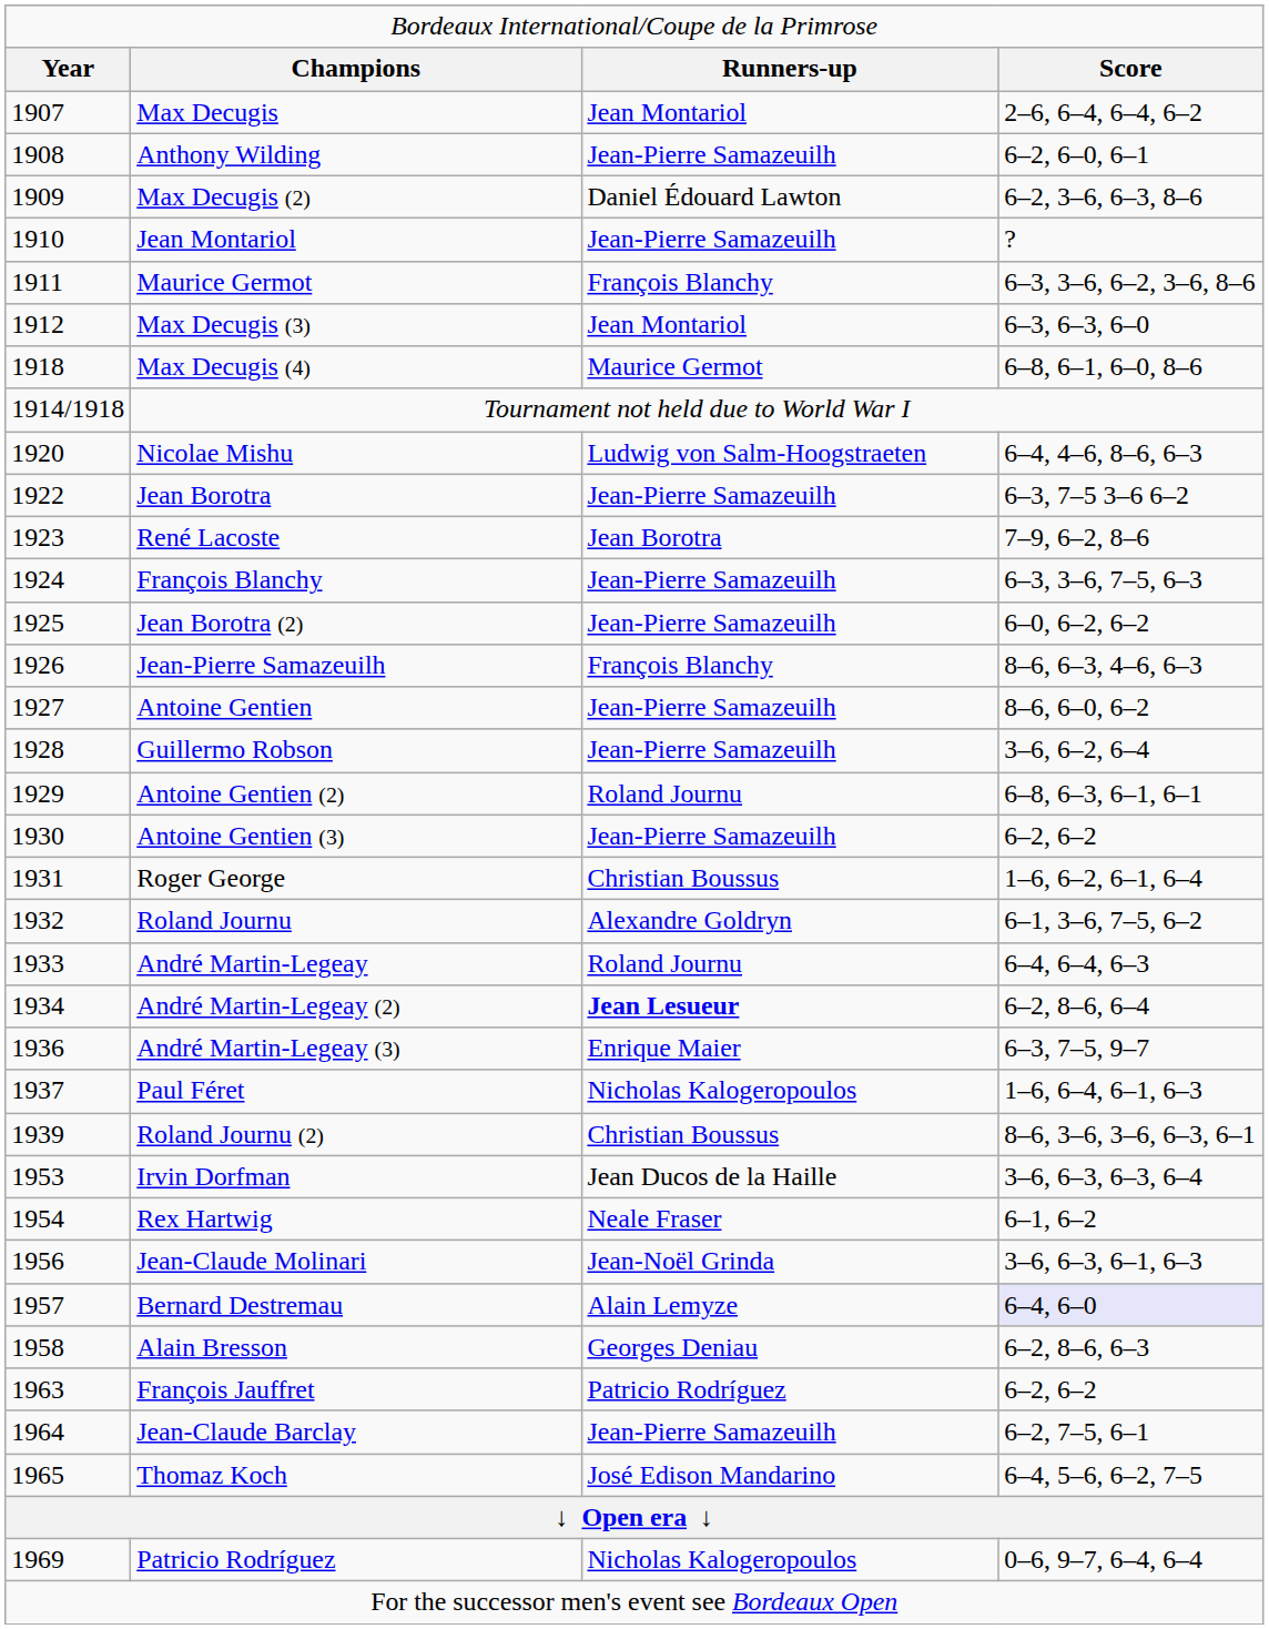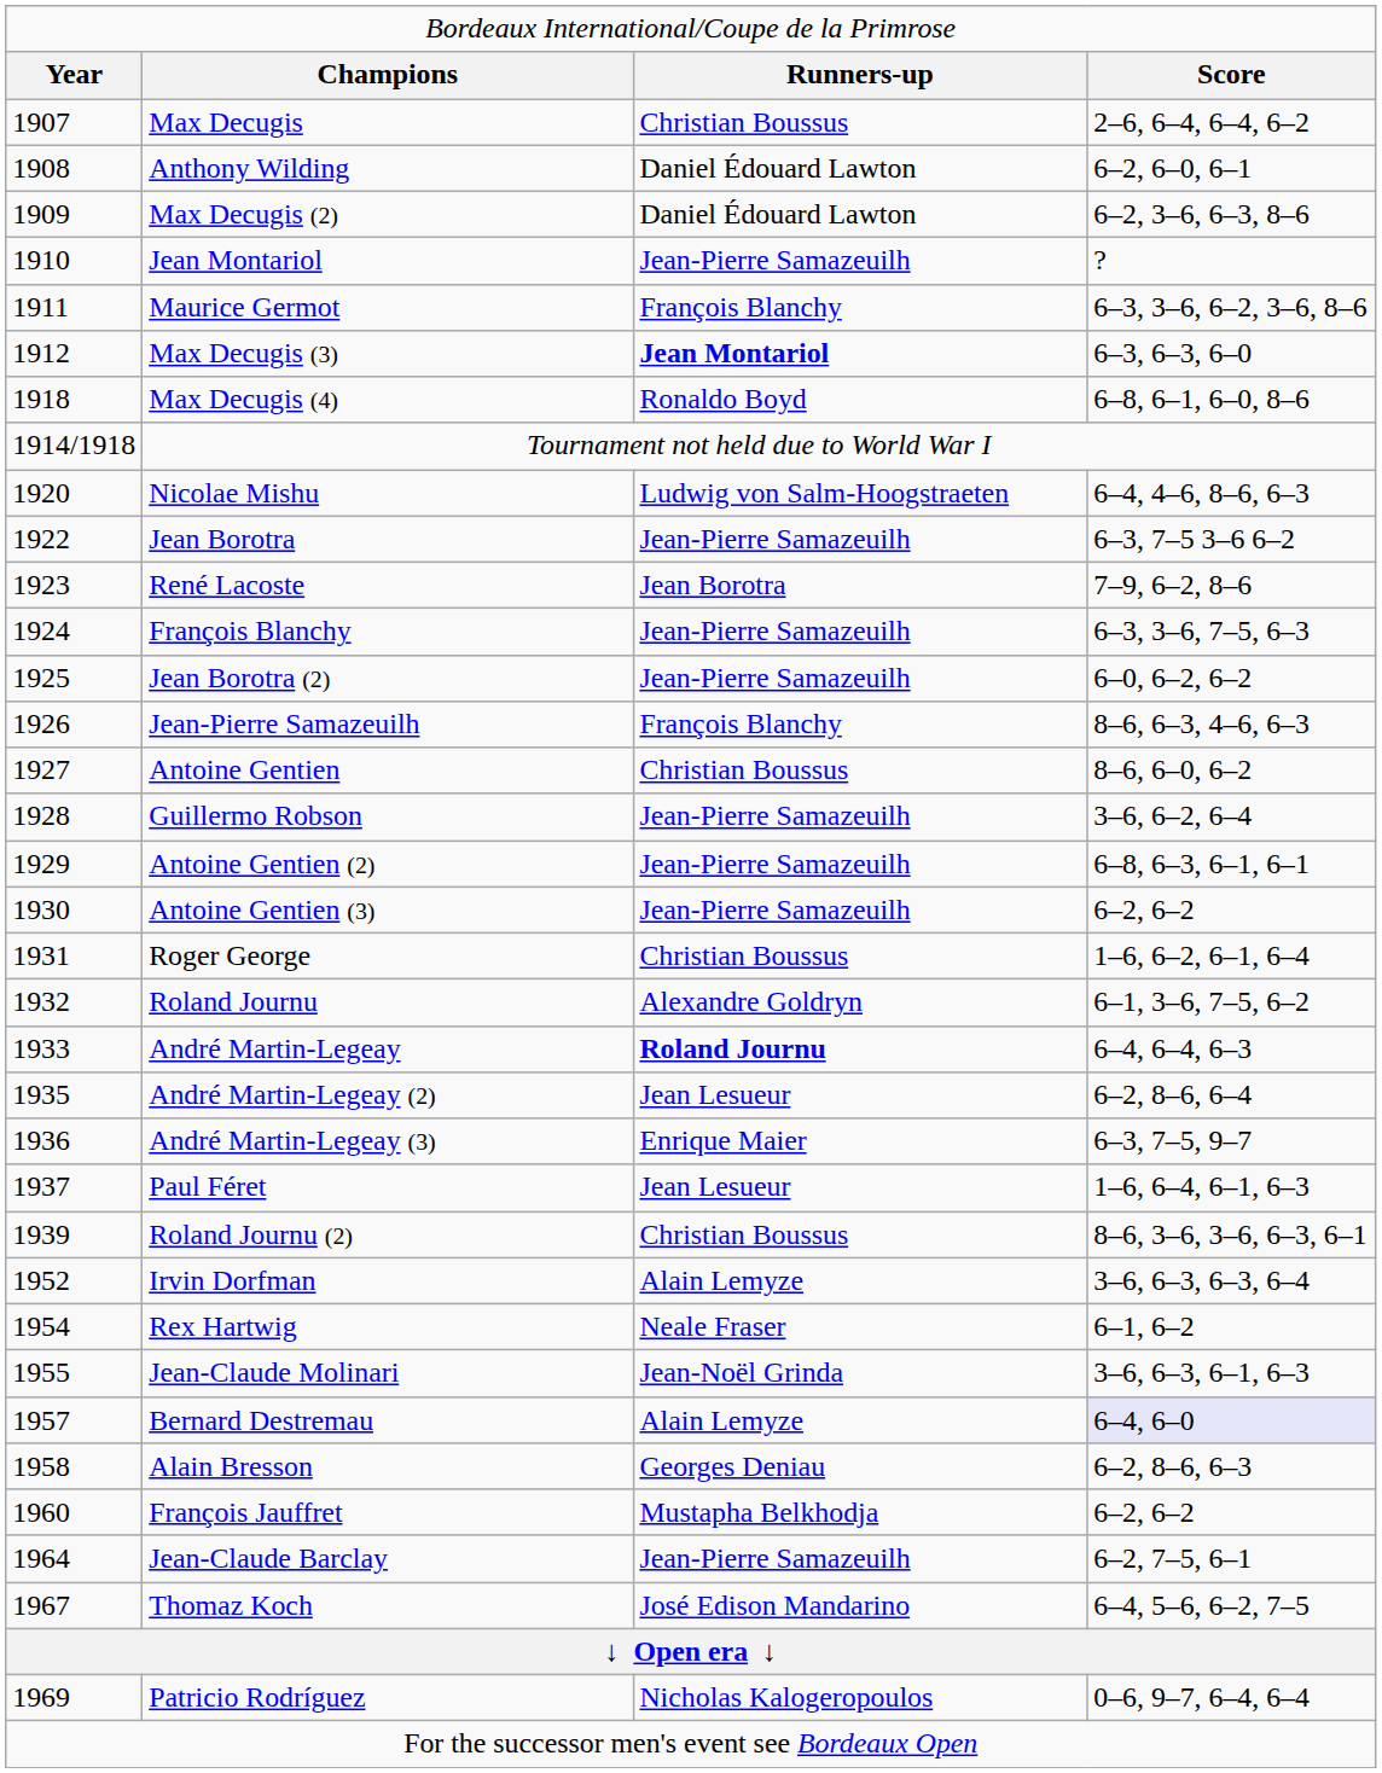 <table class="wikitable" style="font-size:98%;">
 <tr>
 <td colspan=4 align=center><em>Bordeaux International/Coupe de la Primrose</em></td>
 </tr>
 <tr>
 <th style="width:60px;">Year</th>
 <th style="width:260px;">Champions</th>
 <th style="width:240px;">Runners-up</th>
 <th style="width:150px;">Score</th>
 </tr>
 <tr>
 <td>1907</td>
 <td> <a href='#'>Max Decugis</a></td>
-<td> <a href='#'>Jean Montariol</a></td>
+<td> <a href='#'>Christian Boussus</a></td>
 <td>2–6, 6–4, 6–4, 6–2</td>
 </tr>
 <tr>
 <td>1908</td>
 <td> <a href='#'>Anthony Wilding</a></td>
-<td> <a href='#'>Jean-Pierre Samazeuilh</a></td>
+<td> Daniel Édouard Lawton</td>
 <td>6–2, 6–0, 6–1</td>
 </tr>
 <tr>
 <td>1909</td>
 <td> <a href='#'>Max Decugis</a> <small>(2)</small></td>
 <td> Daniel Édouard Lawton</td>
 <td>6–2, 3–6, 6–3, 8–6</td>
 </tr>
 <tr>
 <td>1910</td>
 <td> <a href='#'>Jean Montariol</a></td>
 <td> <a href='#'>Jean-Pierre Samazeuilh</a></td>
 <td>?</td>
 </tr>
 <tr>
 <td>1911</td>
 <td> <a href='#'>Maurice Germot</a></td>
 <td> <a href='#'>François Blanchy</a></td>
 <td>6–3, 3–6, 6–2, 3–6, 8–6</td>
 </tr>
 <tr>
 <td>1912</td>
 <td> <a href='#'>Max Decugis</a> <small>(3)</small></td>
-<td> <a href='#'>Jean Montariol</a></td>
+<td><strong> <a href='#'>Jean Montariol</a></strong></td>
 <td>6–3, 6–3, 6–0</td>
 </tr>
 <tr>
 <td>1918</td>
 <td> <a href='#'>Max Decugis</a> <small>(4)</small></td>
-<td> <a href='#'>Maurice Germot</a></td>
+<td> <a href='#'>Ronaldo Boyd</a></td>
 <td>6–8, 6–1, 6–0, 8–6</td>
 </tr>
 <tr>
 <td>1914/1918</td>
 <td colspan=4 align=center><em>Tournament not held due to World War I</em></td>
 </tr>
 <tr>
 <td>1920</td>
 <td> <a href='#'>Nicolae Mishu</a></td>
 <td> <a href='#'>Ludwig von Salm-Hoogstraeten</a></td>
 <td>6–4, 4–6, 8–6, 6–3</td>
 </tr>
 <tr>
 <td>1922</td>
 <td> <a href='#'>Jean Borotra</a></td>
 <td> <a href='#'>Jean-Pierre Samazeuilh</a></td>
 <td>6–3, 7–5 3–6 6–2</td>
 </tr>
 <tr>
 <td>1923</td>
 <td>  <a href='#'>René Lacoste</a></td>
 <td> <a href='#'>Jean Borotra</a></td>
 <td>7–9, 6–2, 8–6</td>
 </tr>
 <tr>
 <td>1924</td>
 <td> <a href='#'>François Blanchy</a></td>
 <td> <a href='#'>Jean-Pierre Samazeuilh</a></td>
 <td>6–3, 3–6, 7–5, 6–3</td>
 </tr>
 <tr>
 <td>1925</td>
 <td> <a href='#'>Jean Borotra</a> <small>(2)</small></td>
 <td> <a href='#'>Jean-Pierre Samazeuilh</a></td>
 <td>6–0, 6–2, 6–2</td>
 </tr>
 <tr>
 <td>1926</td>
 <td> <a href='#'>Jean-Pierre Samazeuilh</a></td>
 <td> <a href='#'>François Blanchy</a></td>
 <td>8–6, 6–3, 4–6, 6–3</td>
 </tr>
 <tr>
 <td>1927</td>
 <td> <a href='#'>Antoine Gentien</a></td>
-<td> <a href='#'>Jean-Pierre Samazeuilh</a></td>
+<td> <a href='#'>Christian Boussus</a></td>
 <td>8–6, 6–0, 6–2</td>
 </tr>
 <tr>
 <td>1928</td>
 <td> <a href='#'>Guillermo Robson</a></td>
 <td> <a href='#'>Jean-Pierre Samazeuilh</a></td>
 <td>3–6, 6–2, 6–4</td>
 </tr>
 <tr>
 <td>1929</td>
 <td> <a href='#'>Antoine Gentien</a> <small>(2)</small></td>
-<td> <a href='#'>Roland Journu</a></td>
+<td> <a href='#'>Jean-Pierre Samazeuilh</a></td>
 <td>6–8, 6–3, 6–1, 6–1</td>
 </tr>
 <tr>
 <td>1930</td>
 <td> <a href='#'>Antoine Gentien</a> <small>(3)</small></td>
 <td> <a href='#'>Jean-Pierre Samazeuilh</a></td>
 <td>6–2, 6–2</td>
 </tr>
 <tr>
 <td>1931</td>
 <td> Roger George</td>
 <td> <a href='#'>Christian Boussus</a></td>
 <td>1–6, 6–2, 6–1, 6–4</td>
 </tr>
 <tr>
 <td>1932</td>
 <td> <a href='#'>Roland Journu</a></td>
 <td> <a href='#'>Alexandre Goldryn</a></td>
 <td>6–1, 3–6, 7–5, 6–2</td>
 </tr>
 <tr>
 <td>1933</td>
 <td> <a href='#'>André Martin-Legeay</a></td>
-<td> <a href='#'>Roland Journu</a></td>
+<td><strong> <a href='#'>Roland Journu</a></strong></td>
 <td>6–4, 6–4, 6–3</td>
 </tr>
 <tr>
-<td>1934</td>
+<td>1935</td>
 <td> <a href='#'>André Martin-Legeay</a> <small>(2)</small></td>
-<td><strong> <a href='#'>Jean Lesueur</a></strong></td>
+<td> <a href='#'>Jean Lesueur</a></td>
 <td>6–2, 8–6, 6–4</td>
 </tr>
 <tr>
 <td>1936</td>
 <td> <a href='#'>André Martin-Legeay</a> <small>(3)</small></td>
 <td> <a href='#'>Enrique Maier</a></td>
 <td>6–3, 7–5, 9–7</td>
 </tr>
 <tr>
 <td>1937</td>
 <td> <a href='#'>Paul Féret</a></td>
-<td> <a href='#'>Nicholas Kalogeropoulos</a></td>
+<td> <a href='#'>Jean Lesueur</a></td>
 <td>1–6, 6–4, 6–1, 6–3</td>
 </tr>
 <tr>
 <td>1939</td>
 <td> <a href='#'>Roland Journu</a> <small>(2)</small></td>
 <td> <a href='#'>Christian Boussus</a></td>
 <td>8–6, 3–6, 3–6, 6–3, 6–1</td>
 </tr>
 <tr>
-<td>1953</td>
+<td>1952</td>
 <td> <a href='#'>Irvin Dorfman</a></td>
-<td> Jean Ducos de la Haille</td>
+<td> <a href='#'>Alain Lemyze</a></td>
 <td>3–6, 6–3, 6–3, 6–4</td>
 </tr>
 <tr>
 <td>1954</td>
 <td> <a href='#'>Rex Hartwig</a></td>
 <td> <a href='#'>Neale Fraser</a></td>
 <td>6–1, 6–2</td>
 </tr>
 <tr>
-<td>1956</td>
+<td>1955</td>
 <td> <a href='#'>Jean-Claude Molinari</a></td>
 <td> <a href='#'>Jean-Noël Grinda</a></td>
 <td>3–6, 6–3, 6–1, 6–3</td>
 </tr>
 <tr>
 <td>1957</td>
 <td> <a href='#'>Bernard Destremau</a></td>
 <td> <a href='#'>Alain Lemyze</a></td>
 <td style="background: lavender;">6–4, 6–0</td>
 </tr>
 <tr>
 <td>1958</td>
 <td> <a href='#'>Alain Bresson</a></td>
 <td> <a href='#'>Georges Deniau</a></td>
 <td>6–2, 8–6, 6–3</td>
 </tr>
 <tr>
-<td>1963</td>
+<td>1960</td>
 <td> <a href='#'>François Jauffret</a></td>
-<td> <a href='#'>Patricio Rodríguez</a></td>
+<td> <a href='#'>Mustapha Belkhodja</a></td>
 <td>6–2, 6–2</td>
 </tr>
 <tr>
 <td>1964</td>
 <td> <a href='#'>Jean-Claude Barclay</a></td>
 <td> <a href='#'>Jean-Pierre Samazeuilh</a></td>
 <td>6–2, 7–5, 6–1</td>
 </tr>
 <tr>
-<td>1965</td>
+<td>1967</td>
 <td> <a href='#'>Thomaz Koch</a></td>
 <td> <a href='#'>José Edison Mandarino</a></td>
 <td>6–4, 5–6, 6–2, 7–5</td>
 </tr>
 <tr>
 <th colspan=4 align=center>↓  <a href='#'>Open era</a>  ↓</th>
 </tr>
 <tr>
 <td>1969</td>
 <td> <a href='#'>Patricio Rodríguez</a></td>
 <td> <a href='#'>Nicholas Kalogeropoulos</a></td>
 <td>0–6, 9–7, 6–4, 6–4</td>
 </tr>
 <tr>
 <td colspan=4 align=center>For the successor men's event see <em><a href='#'>Bordeaux Open</a></em></td>
 </tr>
 <tr>
 </tr>
 </table>
